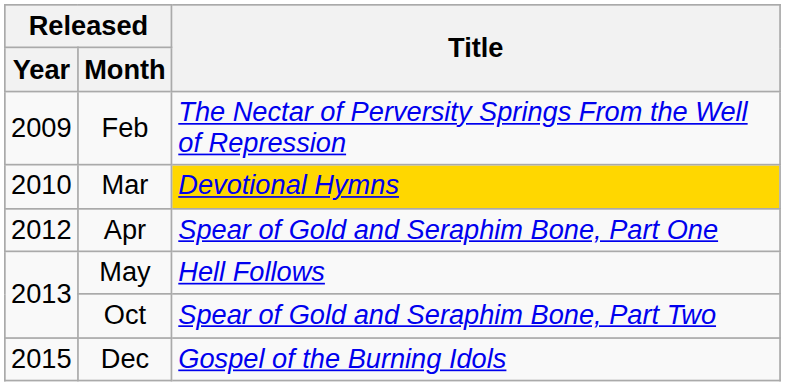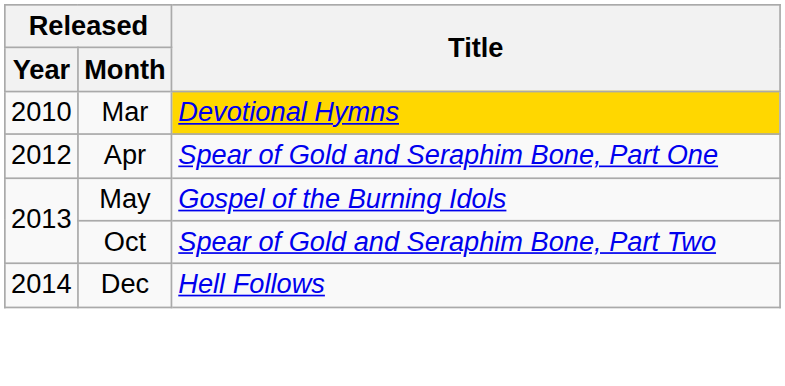 <table class="wikitable">
 <tr>
 <th colspan="2">Released</th>
 <th rowspan="2" width="350">Title</th>
 </tr>
 <tr>
 <th style="width:33px;">Year</th>
 <th style="width:44px;">Month</th>
-</tr>
-<tr>
-<td>2009</td>
-<td align="center">Feb</td>
-<td><em><a href='#'>The Nectar of Perversity Springs From the Well of Repression</a></em></td>
 </tr>
 <tr>
 <td>2010</td>
 <td align="center">Mar</td>
 <td style="background: gold;"><em><a href='#'>Devotional Hymns</a></em></td>
 </tr>
 <tr>
 <td>2012</td>
 <td align="center">Apr</td>
 <td><em><a href='#'>Spear of Gold and Seraphim Bone, Part One</a></em></td>
 </tr>
 <tr>
 <td rowspan="2">2013</td>
 <td align="center">May</td>
-<td><em><a href='#'>Hell Follows</a></em></td>
+<td><em><a href='#'>Gospel of the Burning Idols</a></em></td>
 </tr>
 <tr>
 <td align="center">Oct</td>
 <td><em><a href='#'>Spear of Gold and Seraphim Bone, Part Two</a></em></td>
 </tr>
 <tr>
-<td>2015</td>
+<td>2014</td>
 <td align="center">Dec</td>
-<td><em><a href='#'>Gospel of the Burning Idols</a></em></td>
+<td><em><a href='#'>Hell Follows</a></em></td>
 </tr>
 </table>
